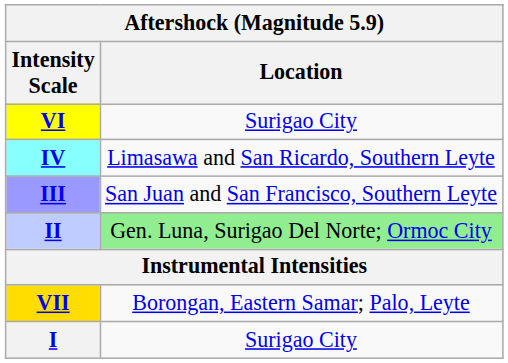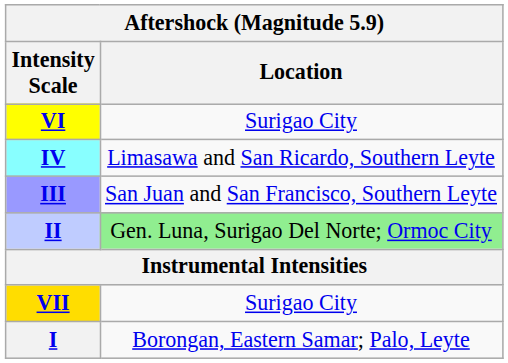 <table class="wikitable" style="margin-left: auto; margin-right: auto; text-align:center; font-size:90%;">
 <tr>
 <th colspan="2">Aftershock (Magnitude 5.9)</th>
 </tr>
 <tr>
 <th>Intensity<br>Scale</th>
 <th>Location</th>
 </tr>
 <tr>
 <th style="background-color: #ff0;"><a href='#'><strong>VI</strong></a></th>
 <td><a href='#'>Surigao City</a></td>
 </tr>
 <tr>
 <th style="background-color: #8ff;"><a href='#'><strong>IV</strong></a></th>
 <td><a href='#'>Limasawa</a> and <a href='#'>San Ricardo, Southern Leyte</a></td>
 </tr>
 <tr>
 <th style="background-color: #99f;"><a href='#'><strong>III</strong></a></th>
 <td><a href='#'>San Juan</a> and <a href='#'>San Francisco, Southern Leyte</a></td>
 </tr>
 <tr>
 <th style="background-color: #bfccff;"><a href='#'><strong>II</strong></a></th>
 <td style="background: lightgreen;">Gen. Luna, Surigao Del Norte; <a href='#'>Ormoc City</a></td>
 </tr>
 <tr>
 <th colspan="2">Instrumental Intensities</th>
 </tr>
 <tr>
 <th style="background-color: #fd0;"><a href='#'><strong>VII</strong></a></th>
-<td><a href='#'>Borongan, Eastern Samar</a>; <a href='#'>Palo, Leyte</a></td>
+<td><a href='#'>Surigao City</a></td>
 </tr>
 <tr>
 <th><a href='#'>I</a></th>
-<td><a href='#'>Surigao City</a></td>
+<td><a href='#'>Borongan, Eastern Samar</a>; <a href='#'>Palo, Leyte</a></td>
 </tr>
 </table>
